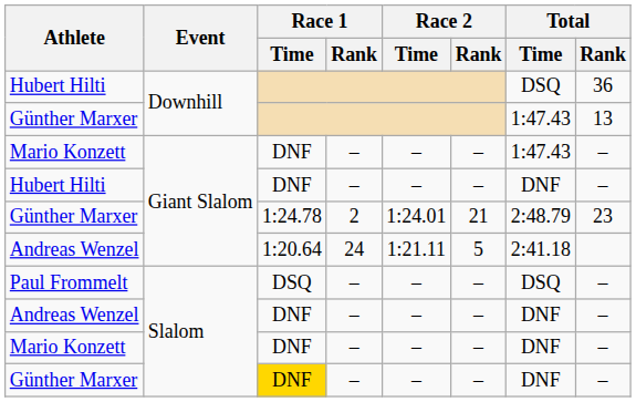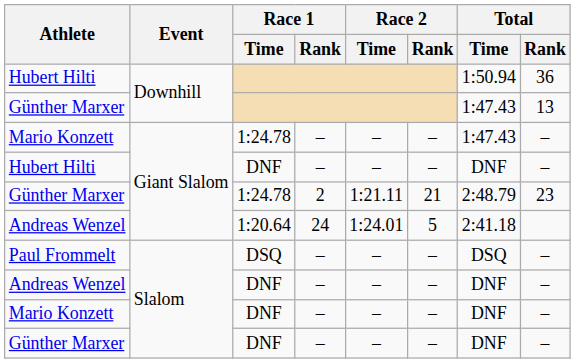 <table class="wikitable" style="font-size:90%">
 <tr>
 <th rowspan="2">Athlete</th>
 <th rowspan="2">Event</th>
 <th colspan="2">Race 1</th>
 <th colspan="2">Race 2</th>
 <th colspan="2">Total</th>
 </tr>
 <tr>
 <th>Time</th>
 <th>Rank</th>
 <th>Time</th>
 <th>Rank</th>
 <th>Time</th>
 <th>Rank</th>
 </tr>
 <tr>
 <td><a href='#'>Hubert Hilti</a></td>
 <td rowspan="2">Downhill</td>
 <td colspan="4" bgcolor="wheat"></td>
-<td align="center">DSQ</td>
+<td align="center">1:50.94</td>
 <td align="center">36</td>
 </tr>
 <tr>
 <td><a href='#'>Günther Marxer</a></td>
 <td colspan="4" bgcolor="wheat"></td>
 <td align="center">1:47.43</td>
 <td align="center">13</td>
 </tr>
 <tr>
 <td><a href='#'>Mario Konzett</a></td>
 <td rowspan="4">Giant Slalom</td>
-<td align="center">DNF</td>
+<td align="center">1:24.78</td>
 <td align="center">–</td>
 <td align="center">–</td>
 <td align="center">–</td>
 <td align="center">1:47.43</td>
 <td align="center">–</td>
 </tr>
 <tr>
 <td><a href='#'>Hubert Hilti</a></td>
 <td align="center">DNF</td>
 <td align="center">–</td>
 <td align="center">–</td>
 <td align="center">–</td>
 <td align="center">DNF</td>
 <td align="center">–</td>
 </tr>
 <tr>
 <td><a href='#'>Günther Marxer</a></td>
 <td align="center">1:24.78</td>
 <td align="center">2</td>
-<td align="center">1:24.01</td>
+<td align="center">1:21.11</td>
 <td align="center">21</td>
 <td align="center">2:48.79</td>
 <td align="center">23</td>
 </tr>
 <tr>
 <td><a href='#'>Andreas Wenzel</a></td>
 <td align="center">1:20.64</td>
 <td align="center">24</td>
-<td align="center">1:21.11</td>
+<td align="center">1:24.01</td>
 <td align="center">5</td>
 <td align="center">2:41.18</td>
 <td align="center"></td>
 </tr>
 <tr>
 <td><a href='#'>Paul Frommelt</a></td>
 <td rowspan="4">Slalom</td>
 <td align="center">DSQ</td>
 <td align="center">–</td>
 <td align="center">–</td>
 <td align="center">–</td>
 <td align="center">DSQ</td>
 <td align="center">–</td>
 </tr>
 <tr>
 <td><a href='#'>Andreas Wenzel</a></td>
 <td align="center">DNF</td>
 <td align="center">–</td>
 <td align="center">–</td>
 <td align="center">–</td>
 <td align="center">DNF</td>
 <td align="center">–</td>
 </tr>
 <tr>
 <td><a href='#'>Mario Konzett</a></td>
 <td align="center">DNF</td>
 <td align="center">–</td>
 <td align="center">–</td>
 <td align="center">–</td>
 <td align="center">DNF</td>
 <td align="center">–</td>
 </tr>
 <tr>
 <td><a href='#'>Günther Marxer</a></td>
-<td align="center" style="background: gold;">DNF</td>
+<td align="center">DNF</td>
 <td align="center">–</td>
 <td align="center">–</td>
 <td align="center">–</td>
 <td align="center">DNF</td>
 <td align="center">–</td>
 </tr>
 </table>
